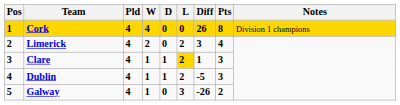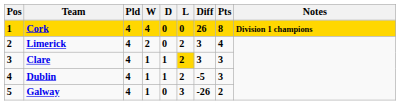 <table class="wikitable" style="text-align: centre;">
 <tr>
 <th width=20>Pos</th>
 <th width=150>Team</th>
 <th width=20>Pld</th>
 <th width=20>W</th>
 <th width=20>D</th>
 <th width=20>L</th>
 <th width=20>Diff</th>
 <th width=20>Pts</th>
 <th width=250>Notes</th>
 </tr>
 <tr style="background:gold;">
 <td><strong>1</strong></td>
 <td align=left><strong> <a href='#'>Cork</a> </strong></td>
 <td><strong>4</strong></td>
 <td><strong>4</strong></td>
 <td><strong>0</strong></td>
 <td><strong>0</strong></td>
 <td><strong>26</strong></td>
 <td><strong>8</strong></td>
-<td><small> Division 1 champions</small></td>
+<td><strong><small> Division 1 champions</small></strong></td>
 </tr>
 <tr>
 <td><strong>2</strong></td>
 <td align=left><strong> <a href='#'>Limerick</a> </strong></td>
 <td><strong>4</strong></td>
 <td><strong>2</strong></td>
 <td><strong>0</strong></td>
 <td><strong>2</strong></td>
 <td><strong>3</strong></td>
 <td><strong>4</strong></td>
 </tr>
 <tr>
 <td><strong>3</strong></td>
 <td align=left><strong> <a href='#'>Clare</a> </strong></td>
 <td><strong>4</strong></td>
 <td><strong>1</strong></td>
 <td><strong>1</strong></td>
 <td style="background: gold;"><strong>2</strong></td>
-<td><strong>1</strong></td>
+<td><strong>3</strong></td>
 <td><strong>3</strong></td>
 </tr>
 <tr>
 <td><strong>4</strong></td>
 <td align=left><strong> <a href='#'>Dublin</a> </strong></td>
 <td><strong>4</strong></td>
 <td><strong>1</strong></td>
 <td><strong>1</strong></td>
 <td><strong>2</strong></td>
 <td><strong>-5</strong></td>
 <td><strong>3</strong></td>
 </tr>
 <tr>
 <td><strong>5</strong></td>
 <td align=left><strong> <a href='#'>Galway</a> </strong></td>
 <td><strong>4</strong></td>
 <td><strong>1</strong></td>
 <td><strong>0</strong></td>
 <td><strong>3</strong></td>
 <td><strong>-26</strong></td>
 <td><strong>2</strong></td>
 </tr>
 </table>
